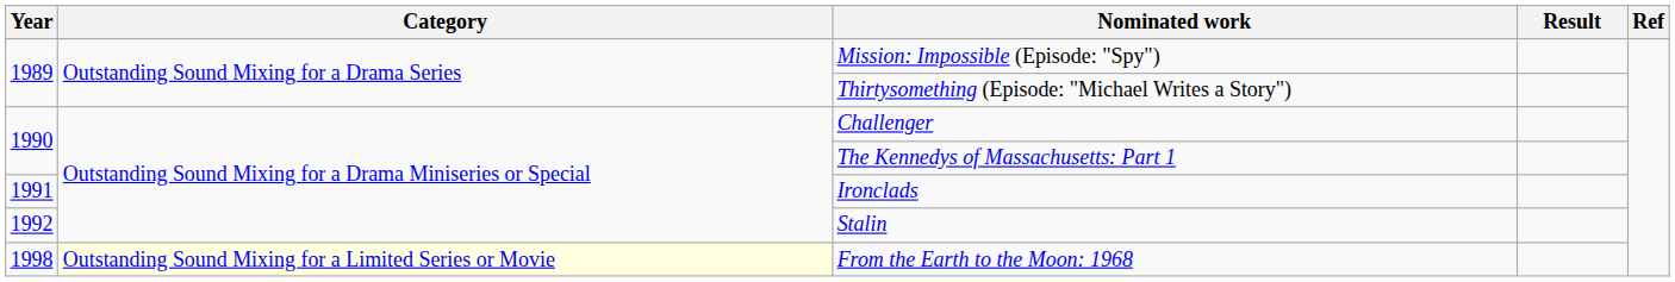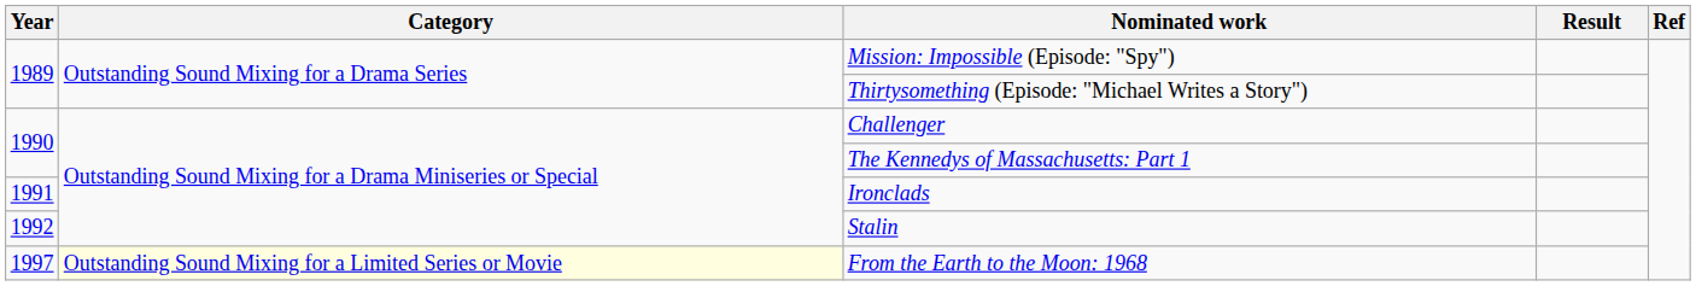 <table class="wikitable sortable">
 <tr>
 <th scope="col" style="width:1em;">Year</th>
 <th scope="col" style="width:40em;">Category</th>
 <th scope="col" style="width:35em;">Nominated work</th>
 <th scope="col" style="width:5em;">Result</th>
 <th scope="col" style="width:1em;" class="unsortable">Ref</th>
 </tr>
 <tr>
 <td rowspan="2"><a href='#'>1989</a></td>
 <td rowspan="2"><a href='#'>Outstanding Sound Mixing for a Drama Series</a></td>
 <td><em><a href='#'>Mission: Impossible</a></em> (Episode: "Spy")</td>
 <td></td>
 <td rowspan="7"></td>
 </tr>
 <tr>
 <td><em><a href='#'>Thirtysomething</a></em> (Episode: "Michael Writes a Story")</td>
 <td></td>
 </tr>
 <tr>
 <td rowspan="2"><a href='#'>1990</a></td>
 <td rowspan="4"><a href='#'>Outstanding Sound Mixing for a Drama Miniseries or Special</a></td>
 <td><em><a href='#'>Challenger</a></em></td>
 <td></td>
 </tr>
 <tr>
 <td><em><a href='#'>The Kennedys of Massachusetts: Part 1</a></em></td>
 <td></td>
 </tr>
 <tr>
 <td><a href='#'>1991</a></td>
 <td><em><a href='#'>Ironclads</a></em></td>
 <td></td>
 </tr>
 <tr>
 <td><a href='#'>1992</a></td>
 <td><em><a href='#'>Stalin</a></em></td>
 <td></td>
 </tr>
 <tr>
-<td><a href='#'>1998</a></td>
+<td><a href='#'>1997</a></td>
 <td style="background: lightyellow;"><a href='#'>Outstanding Sound Mixing for a Limited Series or Movie</a></td>
 <td><em><a href='#'>From the Earth to the Moon: 1968</a></em></td>
 <td></td>
 </tr>
 </table>
